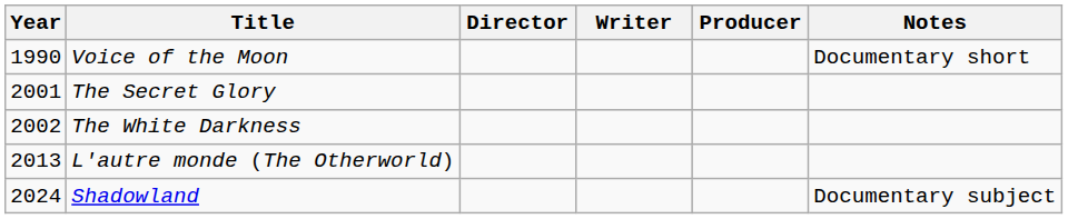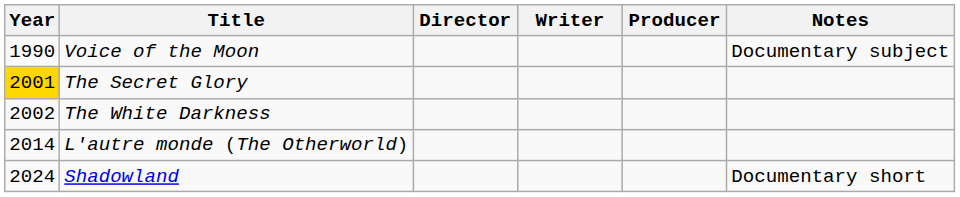 <table class="wikitable plainrowheaders">
 <tr>
 <th scope="col">Year</th>
 <th scope="col">Title</th>
 <th scope="col" style="width:65px;">Director</th>
 <th scope="col" style="width:65px;">Writer</th>
 <th scope="col" style="width:65px;">Producer</th>
 <th scope="col">Notes</th>
 </tr>
 <tr>
 <td>1990</td>
 <td><em>Voice of the Moon</em></td>
 <td></td>
 <td></td>
 <td></td>
-<td>Documentary short</td>
+<td>Documentary subject</td>
 </tr>
 <tr>
-<td>2001</td>
+<td style="background: gold;">2001</td>
 <td><em>The Secret Glory</em></td>
 <td></td>
 <td></td>
 <td></td>
 <td></td>
 </tr>
 <tr>
 <td>2002</td>
 <td><em>The White Darkness</em></td>
 <td></td>
 <td></td>
 <td></td>
 <td></td>
 </tr>
 <tr>
-<td>2013</td>
+<td>2014</td>
 <td><em>L'autre monde</em> (<em>The Otherworld</em>)</td>
 <td></td>
 <td></td>
 <td></td>
 <td></td>
 </tr>
 <tr>
 <td>2024</td>
 <td><em><a href='#'>Shadowland</a></em></td>
 <td></td>
 <td></td>
 <td></td>
-<td>Documentary subject</td>
+<td>Documentary short</td>
 </tr>
 </table>
